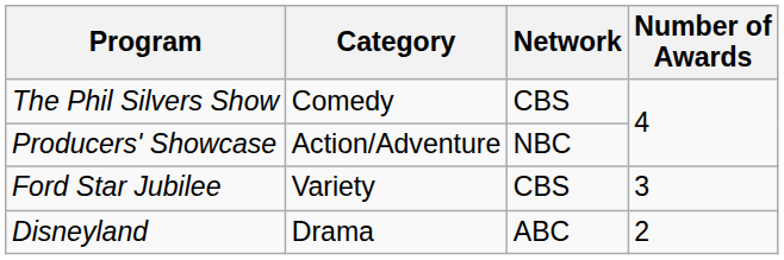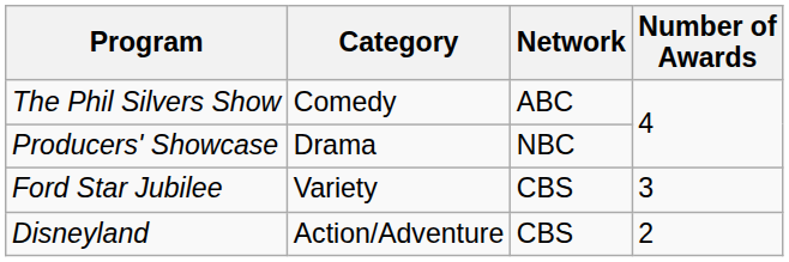 <table class="wikitable">
 <tr>
 <th>Program</th>
 <th>Category</th>
 <th>Network</th>
 <th>Number of<br>Awards</th>
 </tr>
 <tr>
 <td><em>The Phil Silvers Show</em></td>
 <td>Comedy</td>
-<td>CBS</td>
+<td>ABC</td>
 <td rowspan="2">4</td>
 </tr>
 <tr>
 <td><em>Producers' Showcase</em></td>
-<td>Action/Adventure</td>
+<td>Drama</td>
 <td>NBC</td>
 </tr>
 <tr>
 <td><em>Ford Star Jubilee</em></td>
 <td>Variety</td>
 <td>CBS</td>
 <td>3</td>
 </tr>
 <tr>
 <td><em>Disneyland</em></td>
-<td>Drama</td>
-<td>ABC</td>
+<td>Action/Adventure</td>
+<td>CBS</td>
 <td>2</td>
 </tr>
 </table>
